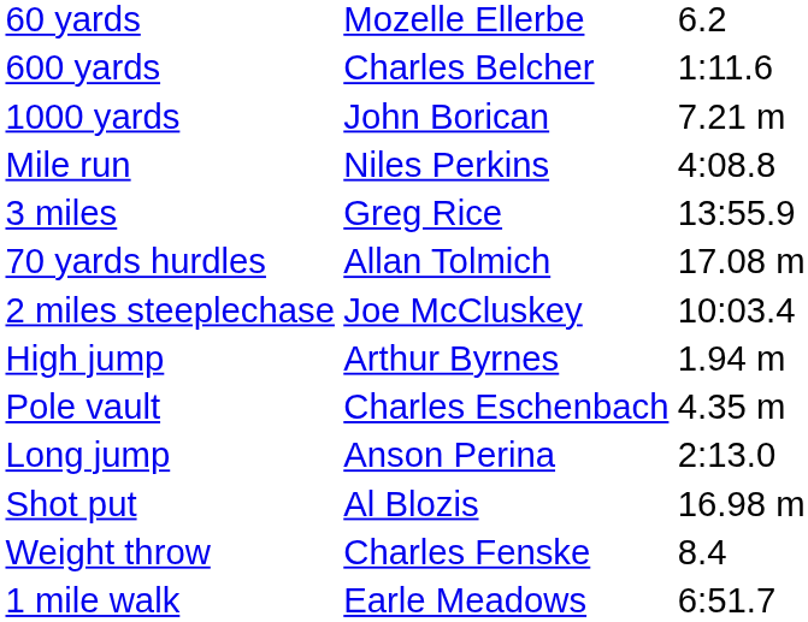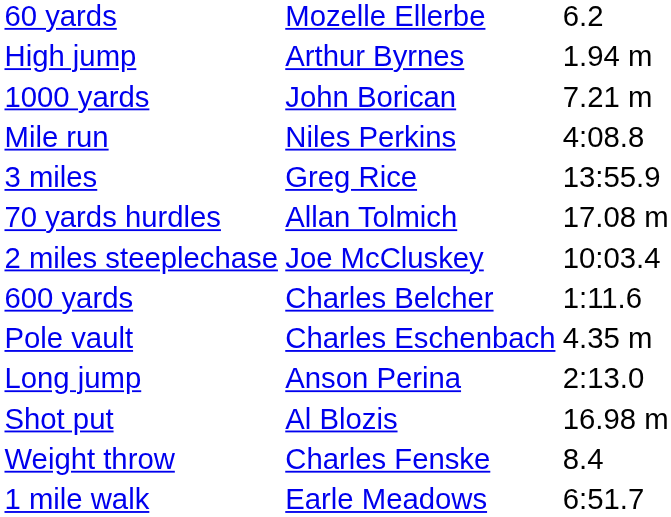 <table>
 <tr>
 <td><a href='#'>60 yards</a></td>
 <td><a href='#'>Mozelle Ellerbe</a></td>
 <td>6.2</td>
 <td></td>
 <td></td>
 <td></td>
 <td></td>
 </tr>
 <tr>
-<td><a href='#'>600 yards</a></td>
-<td><a href='#'>Charles Belcher</a></td>
-<td>1:11.6</td>
+<td><a href='#'>High jump</a></td>
+<td><a href='#'>Arthur Byrnes</a></td>
+<td>1.94 m</td>
 <td></td>
 <td></td>
 <td></td>
 <td></td>
 </tr>
 <tr>
 <td><a href='#'>1000 yards</a></td>
 <td><a href='#'>John Borican</a></td>
 <td>7.21 m</td>
 <td></td>
 <td></td>
 <td></td>
 <td></td>
 </tr>
 <tr>
 <td><a href='#'>Mile run</a></td>
 <td><a href='#'>Niles Perkins</a></td>
 <td>4:08.8</td>
 <td></td>
 <td></td>
 <td></td>
 <td></td>
 </tr>
 <tr>
 <td><a href='#'>3 miles</a></td>
 <td><a href='#'>Greg Rice</a></td>
 <td>13:55.9</td>
 <td></td>
 <td></td>
 <td></td>
 <td></td>
 </tr>
 <tr>
 <td><a href='#'>70 yards hurdles</a></td>
 <td><a href='#'>Allan Tolmich</a></td>
 <td>17.08 m</td>
 <td></td>
 <td></td>
 <td></td>
 <td></td>
 </tr>
 <tr>
 <td><a href='#'>2 miles steeplechase</a></td>
 <td><a href='#'>Joe McCluskey</a></td>
 <td>10:03.4</td>
 <td></td>
 <td></td>
 <td></td>
 <td></td>
 </tr>
 <tr>
-<td><a href='#'>High jump</a></td>
-<td><a href='#'>Arthur Byrnes</a></td>
-<td>1.94 m</td>
+<td><a href='#'>600 yards</a></td>
+<td><a href='#'>Charles Belcher</a></td>
+<td>1:11.6</td>
 <td></td>
 <td></td>
 <td></td>
 <td></td>
 </tr>
 <tr>
 <td><a href='#'>Pole vault</a></td>
 <td><a href='#'>Charles Eschenbach</a></td>
 <td>4.35 m</td>
 <td></td>
 <td></td>
 <td></td>
 <td></td>
 </tr>
 <tr>
 <td><a href='#'>Long jump</a></td>
 <td><a href='#'>Anson Perina</a></td>
 <td>2:13.0</td>
 <td></td>
 <td></td>
 <td></td>
 <td></td>
 </tr>
 <tr>
 <td><a href='#'>Shot put</a></td>
 <td><a href='#'>Al Blozis</a></td>
 <td>16.98 m</td>
 <td></td>
 <td></td>
 <td></td>
 <td></td>
 </tr>
 <tr>
 <td><a href='#'>Weight throw</a></td>
 <td><a href='#'>Charles Fenske</a></td>
 <td>8.4</td>
 <td></td>
 <td></td>
 <td></td>
 <td></td>
 </tr>
 <tr>
 <td><a href='#'>1 mile walk</a></td>
 <td><a href='#'>Earle Meadows</a></td>
 <td>6:51.7</td>
 <td></td>
 <td></td>
 <td></td>
 <td></td>
 </tr>
 </table>
